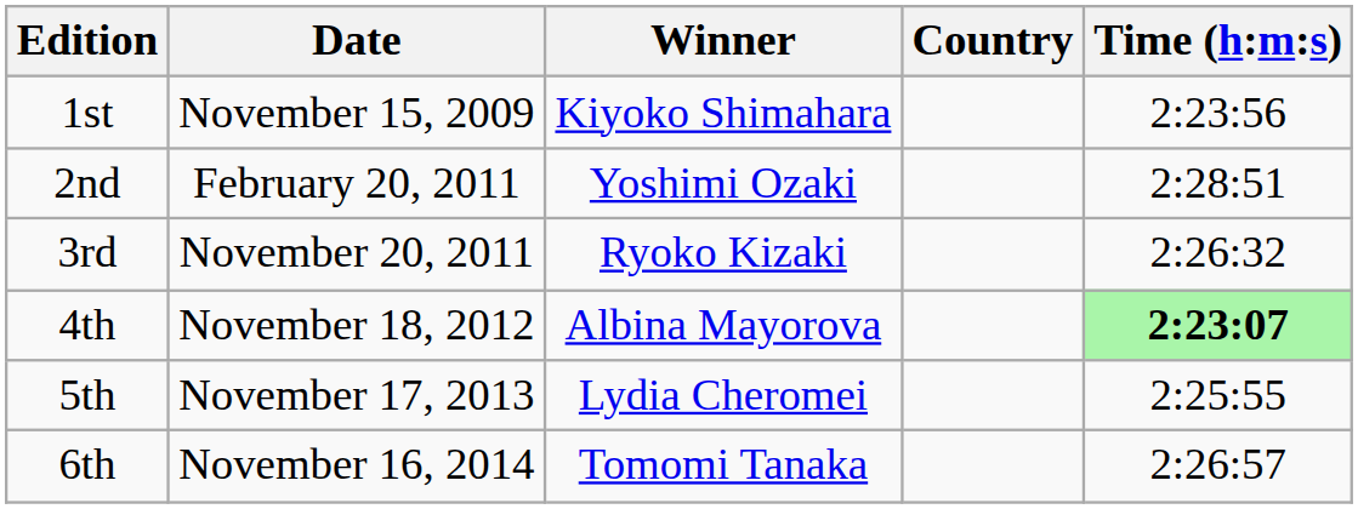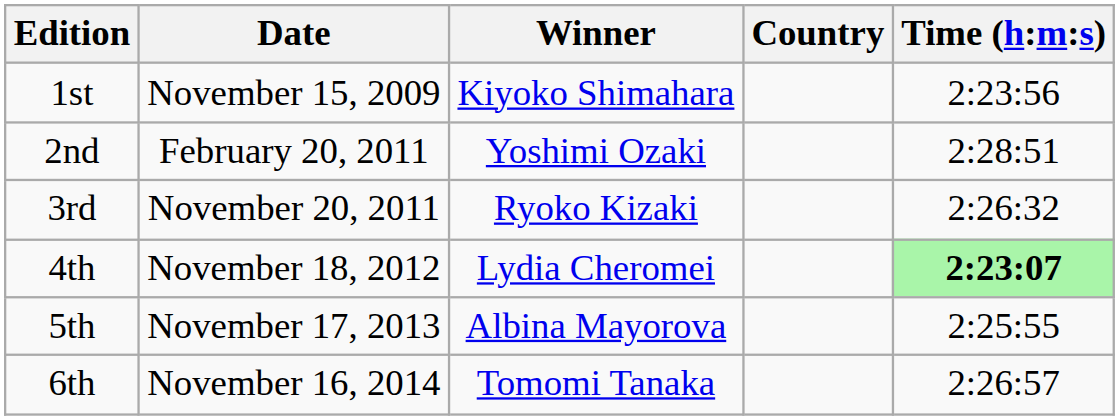 <table class="wikitable sortable" style="text-align:center">
 <tr>
 <th class=unsortable>Edition</th>
 <th>Date</th>
 <th class=unsortable>Winner</th>
 <th>Country</th>
 <th>Time (<a href='#'>h</a>:<a href='#'>m</a>:<a href='#'>s</a>)</th>
 </tr>
 <tr>
 <td>1st</td>
 <td>November 15, 2009 </td>
 <td><a href='#'>Kiyoko Shimahara</a></td>
 <td></td>
 <td>2:23:56</td>
 </tr>
 <tr>
 <td>2nd</td>
 <td>February 20, 2011 </td>
 <td><a href='#'>Yoshimi Ozaki</a></td>
 <td></td>
 <td>2:28:51</td>
 </tr>
 <tr>
 <td>3rd</td>
 <td>November 20, 2011</td>
 <td><a href='#'>Ryoko Kizaki</a></td>
 <td></td>
 <td>2:26:32</td>
 </tr>
 <tr>
 <td>4th</td>
 <td>November 18, 2012</td>
-<td><a href='#'>Albina Mayorova</a></td>
+<td><a href='#'>Lydia Cheromei</a></td>
 <td></td>
 <td bgcolor=#A9F5A9><strong>2:23:07</strong></td>
 </tr>
 <tr>
 <td>5th</td>
 <td>November 17, 2013</td>
-<td><a href='#'>Lydia Cheromei</a></td>
+<td><a href='#'>Albina Mayorova</a></td>
 <td></td>
 <td>2:25:55</td>
 </tr>
 <tr>
 <td>6th</td>
 <td>November 16, 2014</td>
 <td><a href='#'>Tomomi Tanaka</a></td>
 <td></td>
 <td>2:26:57</td>
 </tr>
 </table>
